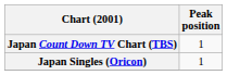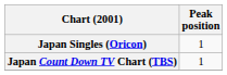 <table class="wikitable plainrowheaders" style="text-align:center">
 <tr>
 <th>Chart (2001)</th>
 <th>Peak<br>position</th>
 </tr>
 <tr>
-<th scope="row">Japan <em><a href='#'>Count Down TV</a></em> Chart (<a href='#'>TBS</a>)</th>
+<th scope="row">Japan Singles (<a href='#'>Oricon</a>)</th>
 <td style="text-align:center;">1</td>
 </tr>
 <tr>
-<th scope="row">Japan Singles (<a href='#'>Oricon</a>)</th>
+<th scope="row">Japan <em><a href='#'>Count Down TV</a></em> Chart (<a href='#'>TBS</a>)</th>
 <td style="text-align:center;">1</td>
 </tr>
 <tr>
 </tr>
 </table>
